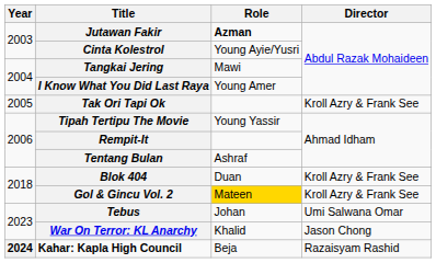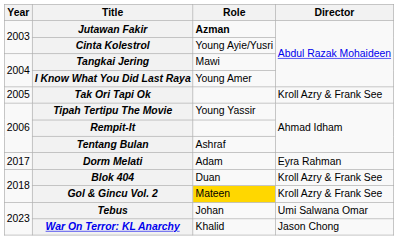 <table class="wikitable">
 <tr>
 <th>Year</th>
 <th>Title</th>
 <th>Role</th>
 <th>Director</th>
 </tr>
 <tr>
 <td rowspan="2" style="text-align:center;">2003</td>
 <th><em>Jutawan Fakir</em></th>
 <td><strong>Azman</strong></td>
 <td rowspan="4"><a href='#'>Abdul Razak Mohaideen</a></td>
 </tr>
 <tr>
 <th><em>Cinta Kolestrol</em></th>
 <td>Young Ayie/Yusri</td>
 </tr>
 <tr>
 <td rowspan="2" style="text-align:center;">2004</td>
 <th><em>Tangkai Jering</em></th>
 <td>Mawi</td>
 </tr>
 <tr>
 <th><em>I Know What You Did Last Raya</em></th>
 <td>Young Amer</td>
 </tr>
 <tr>
 <td style="text-align:center;">2005</td>
 <th><em>Tak Ori Tapi Ok</em></th>
 <td></td>
 <td>Kroll Azry & Frank See</td>
 </tr>
 <tr>
 <td rowspan="3" style="text-align:center;">2006</td>
 <th><em>Tipah Tertipu The Movie</em></th>
 <td>Young Yassir</td>
 <td rowspan="3">Ahmad Idham</td>
 </tr>
 <tr>
 <th><em>Rempit-It</em></th>
 <td></td>
 </tr>
 <tr>
 <th><em>Tentang Bulan</em></th>
 <td>Ashraf</td>
 </tr>
 <tr>
+<td style="text-align:center;">2017</td>
+<th><em>Dorm Melati</em></th>
+<td>Adam</td>
+<td>Eyra Rahman</td>
+</tr>
+<tr>
 <td rowspan="2" style="text-align:center;">2018</td>
 <th><em>Blok 404</em></th>
 <td>Duan</td>
 <td>Kroll Azry & Frank See</td>
 </tr>
 <tr>
 <th><em>Gol & Gincu Vol. 2</em></th>
 <td style="background: gold;">Mateen</td>
 <td>Kroll Azry & Frank See</td>
 </tr>
 <tr>
 <td rowspan="2" style="text-align:center;">2023</td>
 <th><em>Tebus</em></th>
 <td>Johan</td>
 <td>Umi Salwana Omar</td>
 </tr>
 <tr>
 <th><em><a href='#'>War On Terror: KL Anarchy</a></em></th>
 <td>Khalid</td>
 <td>Jason Chong</td>
 </tr>
-<tr>
-<th>2024</th>
-<td><strong>Kahar: Kapla High Council</strong></td>
-<td>Beja</td>
-<td>Razaisyam Rashid</td>
-</tr>
 </table>
